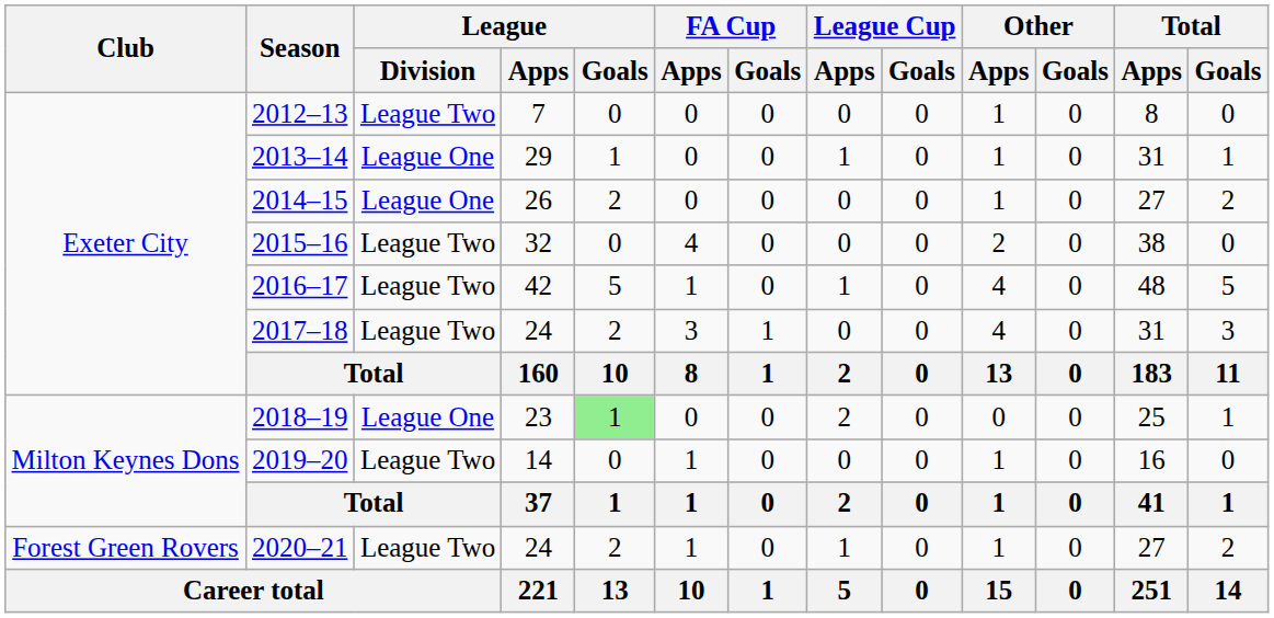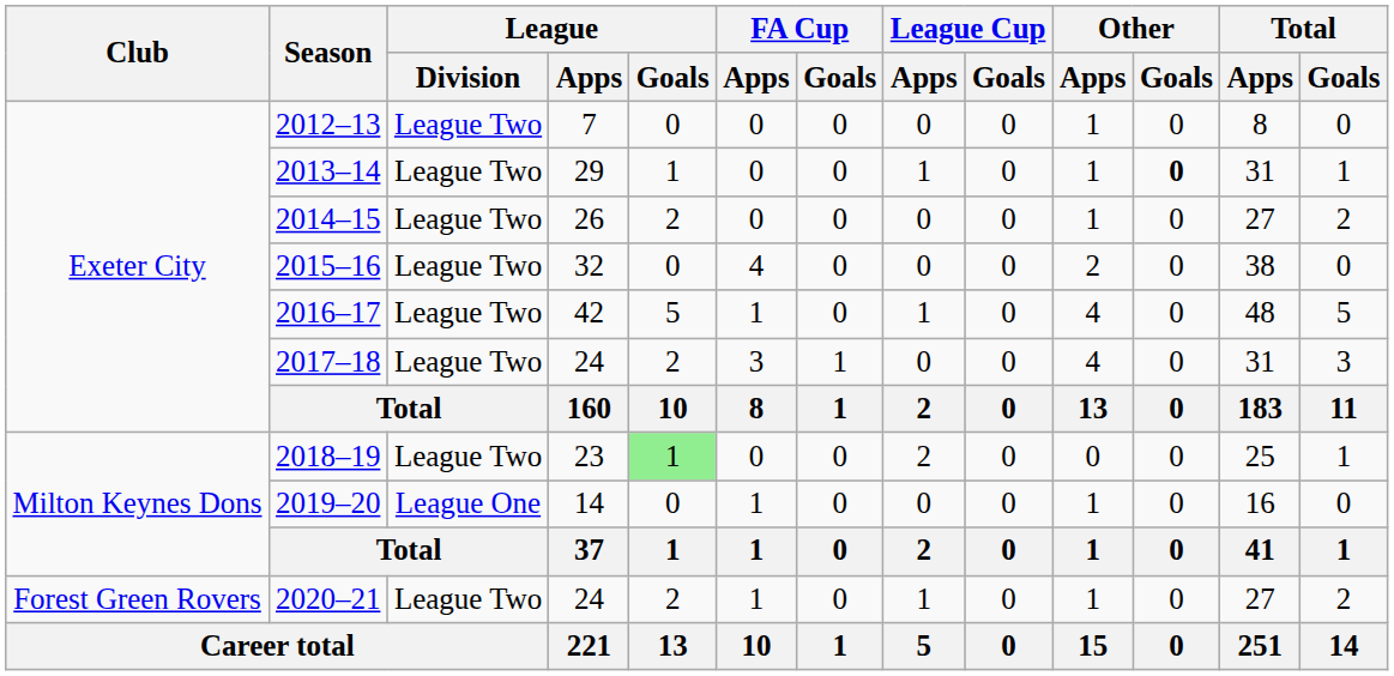 <table class="wikitable" style="text-align:center">
 <tr>
 <th rowspan="2">Club</th>
 <th rowspan="2">Season</th>
 <th colspan="3">League</th>
 <th colspan="2"><a href='#'>FA Cup</a></th>
 <th colspan="2"><a href='#'>League Cup</a></th>
 <th colspan="2">Other</th>
 <th colspan="2">Total</th>
 </tr>
 <tr>
 <th>Division</th>
 <th>Apps</th>
 <th>Goals</th>
 <th>Apps</th>
 <th>Goals</th>
 <th>Apps</th>
 <th>Goals</th>
 <th>Apps</th>
 <th>Goals</th>
 <th>Apps</th>
 <th>Goals</th>
 </tr>
 <tr>
 <td rowspan="7"><a href='#'>Exeter City</a></td>
 <td><a href='#'>2012–13</a></td>
 <td><a href='#'>League Two</a></td>
 <td>7</td>
 <td>0</td>
 <td>0</td>
 <td>0</td>
 <td>0</td>
 <td>0</td>
 <td>1</td>
 <td>0</td>
 <td>8</td>
 <td>0</td>
 </tr>
 <tr>
 <td><a href='#'>2013–14</a></td>
-<td><a href='#'>League One</a></td>
+<td>League Two</td>
 <td>29</td>
 <td>1</td>
 <td>0</td>
 <td>0</td>
 <td>1</td>
 <td>0</td>
 <td>1</td>
-<td>0</td>
+<td><strong>0</strong></td>
 <td>31</td>
 <td>1</td>
 </tr>
 <tr>
 <td><a href='#'>2014–15</a></td>
-<td><a href='#'>League One</a></td>
+<td>League Two</td>
 <td>26</td>
 <td>2</td>
 <td>0</td>
 <td>0</td>
 <td>0</td>
 <td>0</td>
 <td>1</td>
 <td>0</td>
 <td>27</td>
 <td>2</td>
 </tr>
 <tr>
 <td><a href='#'>2015–16</a></td>
 <td>League Two</td>
 <td>32</td>
 <td>0</td>
 <td>4</td>
 <td>0</td>
 <td>0</td>
 <td>0</td>
 <td>2</td>
 <td>0</td>
 <td>38</td>
 <td>0</td>
 </tr>
 <tr>
 <td><a href='#'>2016–17</a></td>
 <td>League Two</td>
 <td>42</td>
 <td>5</td>
 <td>1</td>
 <td>0</td>
 <td>1</td>
 <td>0</td>
 <td>4</td>
 <td>0</td>
 <td>48</td>
 <td>5</td>
 </tr>
 <tr>
 <td><a href='#'>2017–18</a></td>
 <td>League Two</td>
 <td>24</td>
 <td>2</td>
 <td>3</td>
 <td>1</td>
 <td>0</td>
 <td>0</td>
 <td>4</td>
 <td>0</td>
 <td>31</td>
 <td>3</td>
 </tr>
 <tr>
 <th colspan="2">Total</th>
 <th>160</th>
 <th>10</th>
 <th>8</th>
 <th>1</th>
 <th>2</th>
 <th>0</th>
 <th>13</th>
 <th>0</th>
 <th>183</th>
 <th>11</th>
 </tr>
 <tr>
 <td rowspan="3"><a href='#'>Milton Keynes Dons</a></td>
 <td><a href='#'>2018–19</a></td>
-<td><a href='#'>League One</a></td>
+<td>League Two</td>
 <td>23</td>
 <td style="background: lightgreen;">1</td>
 <td>0</td>
 <td>0</td>
 <td>2</td>
 <td>0</td>
 <td>0</td>
 <td>0</td>
 <td>25</td>
 <td>1</td>
 </tr>
 <tr>
 <td><a href='#'>2019–20</a></td>
-<td>League Two</td>
+<td><a href='#'>League One</a></td>
 <td>14</td>
 <td>0</td>
 <td>1</td>
 <td>0</td>
 <td>0</td>
 <td>0</td>
 <td>1</td>
 <td>0</td>
 <td>16</td>
 <td>0</td>
 </tr>
 <tr>
 <th colspan="2">Total</th>
 <th>37</th>
 <th>1</th>
 <th>1</th>
 <th>0</th>
 <th>2</th>
 <th>0</th>
 <th>1</th>
 <th>0</th>
 <th>41</th>
 <th>1</th>
 </tr>
 <tr>
 <td><a href='#'>Forest Green Rovers</a></td>
 <td><a href='#'>2020–21</a></td>
 <td>League Two</td>
 <td>24</td>
 <td>2</td>
 <td>1</td>
 <td>0</td>
 <td>1</td>
 <td>0</td>
 <td>1</td>
 <td>0</td>
 <td>27</td>
 <td>2</td>
 </tr>
 <tr>
 <th colspan="3">Career total</th>
 <th>221</th>
 <th>13</th>
 <th>10</th>
 <th>1</th>
 <th>5</th>
 <th>0</th>
 <th>15</th>
 <th>0</th>
 <th>251</th>
 <th>14</th>
 </tr>
 </table>
